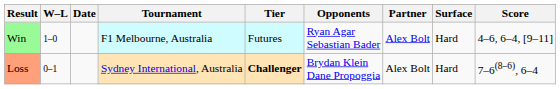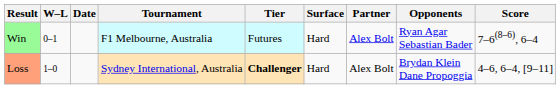 <table class="sortable wikitable nowrap">
 <tr>
 <th>Result</th>
 <th class=unsortable>W–L</th>
 <th>Date</th>
 <th>Tournament</th>
 <th>Tier</th>
+<th>Surface</th>
+<th>Partner</th>
 <th>Opponents</th>
-<th>Partner</th>
-<th>Surface</th>
 <th class=unsortable>Score</th>
 </tr>
 <tr>
 <td bgcolor=98fb98>Win</td>
-<td><small>1–0</small></td>
+<td><small>0–1</small></td>
 <td></td>
 <td style=background:#cffcff>F1 Melbourne, Australia</td>
 <td style=background:#cffcff>Futures</td>
+<td>Hard</td>
+<td> <a href='#'>Alex Bolt</a></td>
 <td> <a href='#'>Ryan Agar</a> <br>  <a href='#'>Sebastian Bader</a></td>
-<td> <a href='#'>Alex Bolt</a></td>
-<td>Hard</td>
-<td>4–6, 6–4, [9–11]</td>
+<td>7–6<sup>(8–6)</sup>, 6–4</td>
 </tr>
 <tr>
 <td bgcolor=#FFA07A>Loss</td>
-<td><small>0–1</small></td>
+<td><small>1–0</small></td>
 <td><a href='#'></a></td>
 <td style=background:moccasin><a href='#'>Sydney International</a>, Australia</td>
 <td style=background:moccasin><strong>Challenger</strong></td>
+<td>Hard</td>
+<td> Alex Bolt</td>
 <td> <a href='#'>Brydan Klein</a> <br>  <a href='#'>Dane Propoggia</a></td>
-<td> Alex Bolt</td>
-<td>Hard</td>
-<td>7–6<sup>(8–6)</sup>, 6–4</td>
+<td>4–6, 6–4, [9–11]</td>
 </tr>
 </table>
